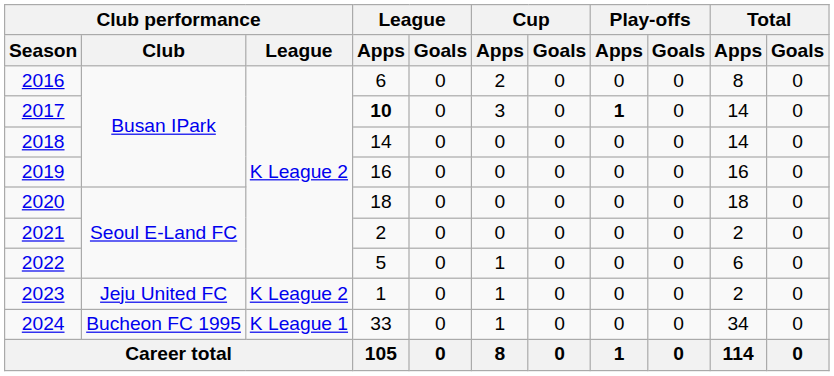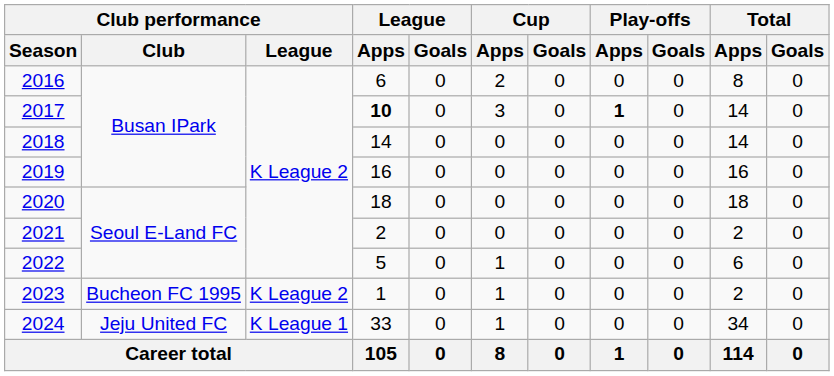 <table class="wikitable" style="text-align:center">
 <tr>
 <th colspan=3>Club performance</th>
 <th colspan=2>League</th>
 <th colspan=2>Cup</th>
 <th colspan=2>Play-offs</th>
 <th colspan=2>Total</th>
 </tr>
 <tr>
 <th>Season</th>
 <th>Club</th>
 <th>League</th>
 <th>Apps</th>
 <th>Goals</th>
 <th>Apps</th>
 <th>Goals</th>
 <th>Apps</th>
 <th>Goals</th>
 <th>Apps</th>
 <th>Goals</th>
 </tr>
 <tr>
 <td><a href='#'>2016</a></td>
 <td rowspan="4"><a href='#'>Busan IPark</a></td>
 <td rowspan="7"><a href='#'>K League 2</a></td>
 <td>6</td>
 <td>0</td>
 <td>2</td>
 <td>0</td>
 <td>0</td>
 <td>0</td>
 <td>8</td>
 <td>0</td>
 </tr>
 <tr>
 <td><a href='#'>2017</a></td>
 <td><strong>10</strong></td>
 <td>0</td>
 <td>3</td>
 <td>0</td>
 <td><strong>1</strong></td>
 <td>0</td>
 <td>14</td>
 <td>0</td>
 </tr>
 <tr>
 <td><a href='#'>2018</a></td>
 <td>14</td>
 <td>0</td>
 <td>0</td>
 <td>0</td>
 <td>0</td>
 <td>0</td>
 <td>14</td>
 <td>0</td>
 </tr>
 <tr>
 <td><a href='#'>2019</a></td>
 <td>16</td>
 <td>0</td>
 <td>0</td>
 <td>0</td>
 <td>0</td>
 <td>0</td>
 <td>16</td>
 <td>0</td>
 </tr>
 <tr>
 <td><a href='#'>2020</a></td>
 <td rowspan="3"><a href='#'>Seoul E-Land FC</a></td>
 <td>18</td>
 <td>0</td>
 <td>0</td>
 <td>0</td>
 <td>0</td>
 <td>0</td>
 <td>18</td>
 <td>0</td>
 </tr>
 <tr>
 <td><a href='#'>2021</a></td>
 <td>2</td>
 <td>0</td>
 <td>0</td>
 <td>0</td>
 <td>0</td>
 <td>0</td>
 <td>2</td>
 <td>0</td>
 </tr>
 <tr>
 <td><a href='#'>2022</a></td>
 <td>5</td>
 <td>0</td>
 <td>1</td>
 <td>0</td>
 <td>0</td>
 <td>0</td>
 <td>6</td>
 <td>0</td>
 </tr>
 <tr>
 <td><a href='#'>2023</a></td>
-<td><a href='#'>Jeju United FC</a></td>
+<td><a href='#'>Bucheon FC 1995</a></td>
 <td><a href='#'>K League 2</a></td>
 <td>1</td>
 <td>0</td>
 <td>1</td>
 <td>0</td>
 <td>0</td>
 <td>0</td>
 <td>2</td>
 <td>0</td>
 </tr>
 <tr>
 <td><a href='#'>2024</a></td>
-<td><a href='#'>Bucheon FC 1995</a></td>
+<td><a href='#'>Jeju United FC</a></td>
 <td><a href='#'>K League 1</a></td>
 <td>33</td>
 <td>0</td>
 <td>1</td>
 <td>0</td>
 <td>0</td>
 <td>0</td>
 <td>34</td>
 <td>0</td>
 </tr>
 <tr>
 <th colspan=3>Career total</th>
 <th>105</th>
 <th>0</th>
 <th>8</th>
 <th>0</th>
 <th>1</th>
 <th>0</th>
 <th>114</th>
 <th>0</th>
 </tr>
 </table>
